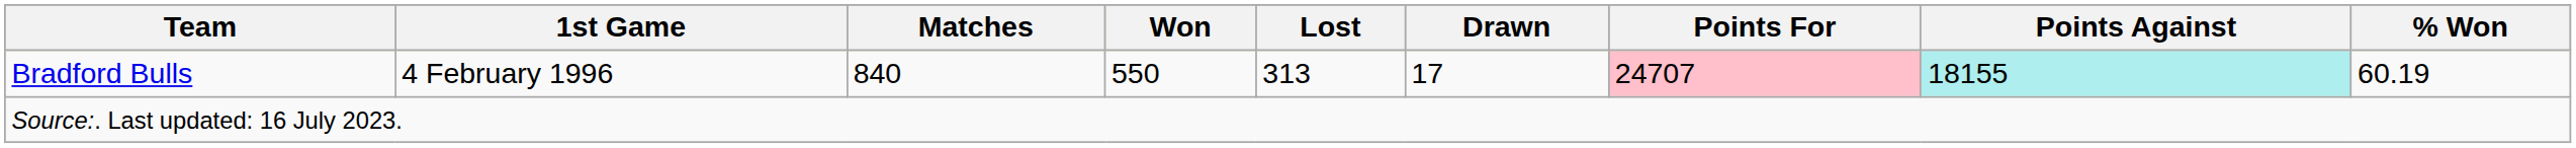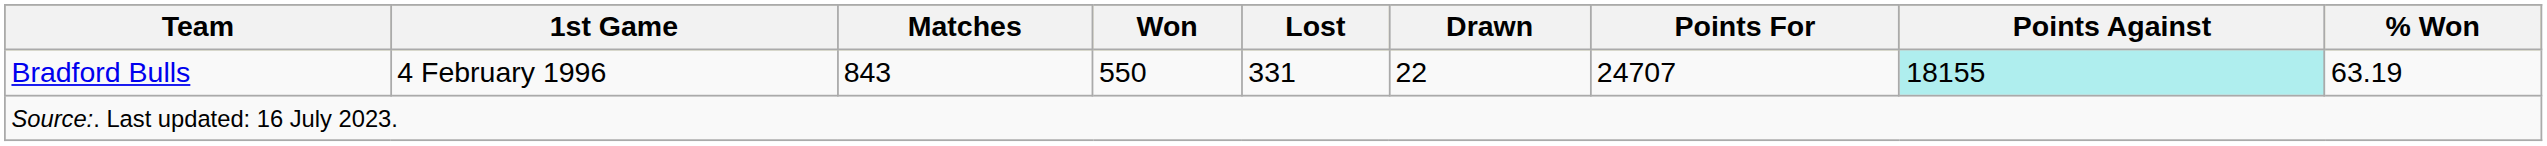 <table class="wikitable" style="width:90%;">
 <tr style="background:#bdb76b;">
 <th>Team</th>
 <th>1st Game</th>
 <th>Matches</th>
 <th>Won</th>
 <th>Lost</th>
 <th>Drawn</th>
 <th>Points For</th>
 <th>Points Against</th>
 <th>% Won</th>
 </tr>
 <tr>
 <td><a href='#'>Bradford Bulls</a></td>
 <td>4 February 1996</td>
-<td>840</td>
+<td>843</td>
 <td>550</td>
-<td>313</td>
-<td>17</td>
-<td style="background: pink;">24707</td>
+<td>331</td>
+<td>22</td>
+<td>24707</td>
 <td style="background: paleturquoise;">18155</td>
-<td>60.19</td>
+<td>63.19</td>
 </tr>
 <tr>
 <td colspan="9"><small><em>Source:</em>. Last updated: 16 July 2023.</small></td>
 </tr>
 </table>
